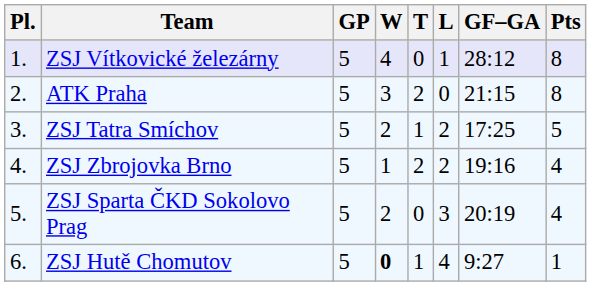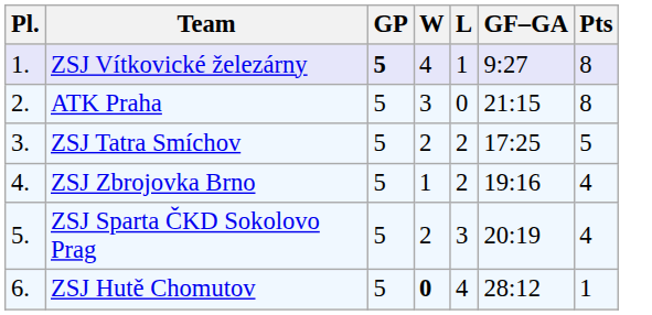 <table class="wikitable">
 <tr>
 <th>Pl.</th>
 <th width="200">Team</th>
 <th>GP</th>
 <th>W</th>
-<th>T</th>
 <th>L</th>
 <th>GF–GA</th>
 <th>Pts</th>
 </tr>
 <tr bgcolor="#e6e6fa">
 <td>1.</td>
 <td><a href='#'>ZSJ Vítkovické železárny</a></td>
-<td>5</td>
+<td><strong>5</strong></td>
 <td>4</td>
-<td>0</td>
 <td>1</td>
-<td>28:12</td>
+<td>9:27</td>
 <td>8</td>
 </tr>
 <tr bgcolor="#f0f8ff">
 <td>2.</td>
 <td><a href='#'>ATK Praha</a></td>
 <td>5</td>
 <td>3</td>
-<td>2</td>
 <td>0</td>
 <td>21:15</td>
 <td>8</td>
 </tr>
 <tr bgcolor="#f0f8ff">
 <td>3.</td>
 <td><a href='#'>ZSJ Tatra Smíchov</a></td>
 <td>5</td>
 <td>2</td>
-<td>1</td>
 <td>2</td>
 <td>17:25</td>
 <td>5</td>
 </tr>
 <tr bgcolor="#f0f8ff">
 <td>4.</td>
 <td><a href='#'>ZSJ Zbrojovka Brno</a></td>
 <td>5</td>
 <td>1</td>
 <td>2</td>
-<td>2</td>
 <td>19:16</td>
 <td>4</td>
 </tr>
 <tr bgcolor="#f0f8ff">
 <td>5.</td>
 <td><a href='#'>ZSJ Sparta ČKD Sokolovo Prag</a></td>
 <td>5</td>
 <td>2</td>
-<td>0</td>
 <td>3</td>
 <td>20:19</td>
 <td>4</td>
 </tr>
 <tr bgcolor="#f0f8ff">
 <td>6.</td>
 <td><a href='#'>ZSJ Hutě Chomutov</a></td>
 <td>5</td>
 <td><strong>0</strong></td>
-<td>1</td>
 <td>4</td>
-<td>9:27</td>
+<td>28:12</td>
 <td>1</td>
 </tr>
 </table>
